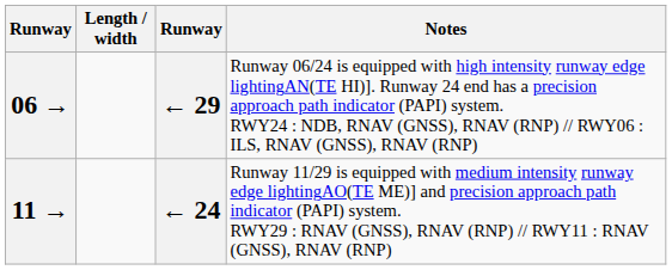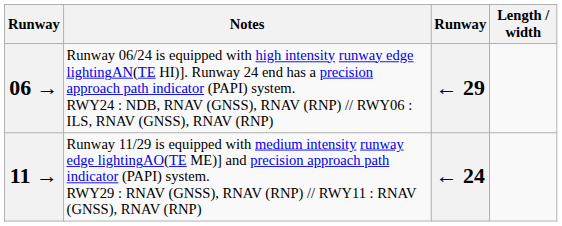 <table class="wikitable" style="text-align:center;">
 <tr>
 <th class="text">Runway</th>
+<th class="unsortable">Notes</th>
+<th RWY class="text">Runway</th>
 <th class="number">Length / width</th>
-<th RWY class="text">Runway</th>
-<th class="unsortable">Notes</th>
 </tr>
 <tr>
 <th style="font-size:150%;">06 →</th>
+<td style="text-align:left;">Runway 06/24 is equipped with <a href='#'>high intensity</a> <a href='#'>runway edge lighting</a><a href='#'>AN</a>(<a href='#'>TE</a> HI)]. Runway 24 end has a <a href='#'>precision approach path indicator</a> (PAPI) system.<br>RWY24 : NDB, RNAV (GNSS), RNAV (RNP) // RWY06 : ILS, RNAV (GNSS), RNAV (RNP)</td>
+<th style="font-size:150%;">← 29</th>
 <td></td>
-<th style="font-size:150%;">← 29</th>
-<td style="text-align:left;">Runway 06/24 is equipped with <a href='#'>high intensity</a> <a href='#'>runway edge lighting</a><a href='#'>AN</a>(<a href='#'>TE</a> HI)]. Runway 24 end has a <a href='#'>precision approach path indicator</a> (PAPI) system.<br>RWY24 : NDB, RNAV (GNSS), RNAV (RNP) // RWY06 : ILS, RNAV (GNSS), RNAV (RNP)</td>
 </tr>
 <tr>
 <th style="font-size:150%;">11 →</th>
+<td style="text-align:left;">Runway 11/29 is equipped with <a href='#'>medium intensity</a> <a href='#'>runway edge lighting</a><a href='#'>AO</a>(<a href='#'>TE</a> ME)] and <a href='#'>precision approach path indicator</a> (PAPI) system.<br>RWY29 : RNAV (GNSS), RNAV (RNP) // RWY11 : RNAV (GNSS), RNAV (RNP)</td>
+<th style="font-size:150%;">← 24</th>
 <td></td>
-<th style="font-size:150%;">← 24</th>
-<td style="text-align:left;">Runway 11/29 is equipped with <a href='#'>medium intensity</a> <a href='#'>runway edge lighting</a><a href='#'>AO</a>(<a href='#'>TE</a> ME)] and <a href='#'>precision approach path indicator</a> (PAPI) system.<br>RWY29 : RNAV (GNSS), RNAV (RNP) // RWY11 : RNAV (GNSS), RNAV (RNP)</td>
 </tr>
 </table>
